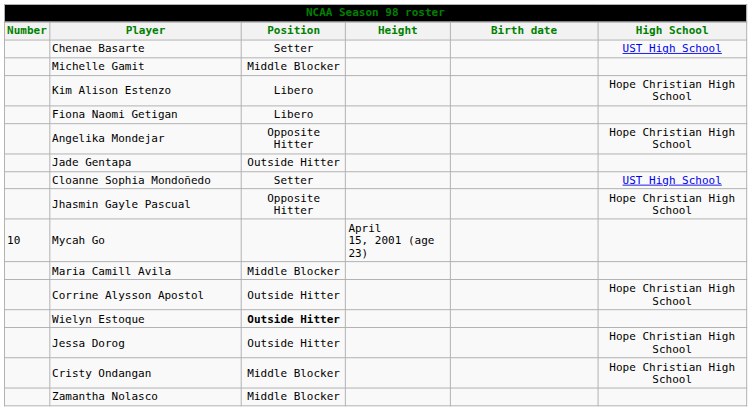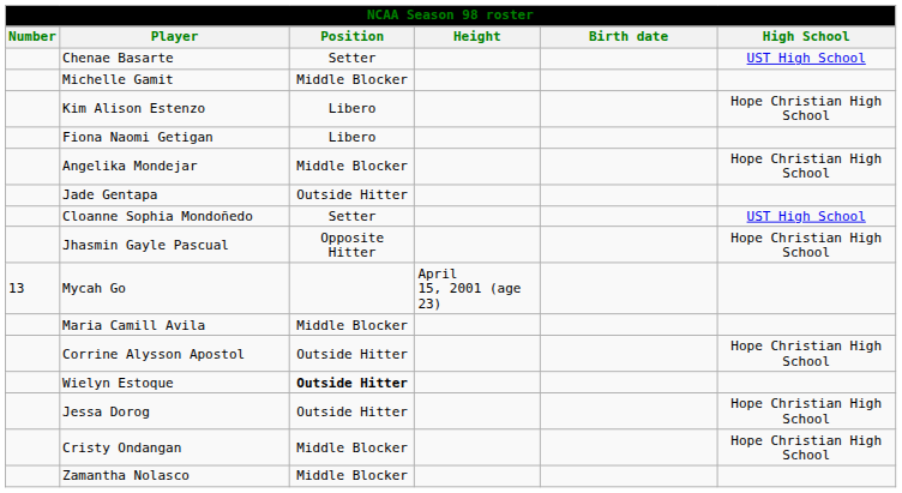 <table class="wikitable sortable" style="font-size:95%; text-align:left;">
 <tr>
 <th colspan="7" style= "background: black; color: green; text-align: center"><strong>NCAA Season 98 roster</strong></th>
 </tr>
 <tr style="background:#FFFFFF; color: green">
 <th style= "align=center; width:1em;">Number</th>
 <th style= "align=center;width:17em;">Player</th>
 <th style= "align=center; width:9em;">Position</th>
 <th style= "align=center; width:9em;">Height</th>
 <th style= "align=center; width:13em;">Birth date</th>
 <th style= "align=center; width:13em;">High School</th>
 </tr>
 <tr align=center>
 <td></td>
 <td align=left>Chenae Basarte</td>
 <td>Setter</td>
 <td></td>
 <td></td>
 <td><a href='#'>UST High School</a></td>
 </tr>
 <tr align=center>
 <td></td>
 <td align=left>Michelle Gamit</td>
 <td>Middle Blocker</td>
 <td></td>
 <td></td>
 <td></td>
 </tr>
 <tr align=center>
 <td></td>
 <td align=left>Kim Alison Estenzo</td>
 <td>Libero</td>
 <td></td>
 <td></td>
 <td>Hope Christian High School</td>
 </tr>
 <tr align=center>
 <td></td>
 <td align=left>Fiona Naomi Getigan</td>
 <td>Libero</td>
 <td></td>
 <td></td>
 <td></td>
 </tr>
 <tr align=center>
 <td></td>
 <td align=left>Angelika Mondejar</td>
-<td>Opposite Hitter</td>
+<td>Middle Blocker</td>
 <td></td>
 <td></td>
 <td>Hope Christian High School</td>
 </tr>
 <tr align=center>
 <td></td>
 <td align=left>Jade Gentapa</td>
 <td>Outside Hitter</td>
 <td></td>
 <td></td>
 <td></td>
 </tr>
 <tr align=center>
 <td></td>
 <td align=left>Cloanne Sophia Mondoñedo</td>
 <td>Setter</td>
 <td></td>
 <td></td>
 <td><a href='#'>UST High School</a></td>
 </tr>
 <tr align=center>
 <td></td>
 <td align=left>Jhasmin Gayle Pascual</td>
 <td>Opposite Hitter</td>
 <td></td>
 <td></td>
 <td>Hope Christian High School</td>
 </tr>
 <tr>
-<td>10</td>
+<td>13</td>
 <td>Mycah Go</td>
 <td></td>
 <td>April<br>15, 2001 (age 23)</td>
 <td></td>
 <td></td>
 </tr>
 <tr align=center>
 <td></td>
 <td align=left>Maria Camill Avila</td>
 <td>Middle Blocker</td>
 <td></td>
 <td></td>
 <td></td>
 </tr>
 <tr align=center>
 <td></td>
 <td align=left>Corrine Alysson Apostol</td>
 <td>Outside Hitter</td>
 <td></td>
 <td></td>
 <td>Hope Christian High School</td>
 </tr>
 <tr align=center>
 <td></td>
 <td align=left>Wielyn Estoque</td>
 <td><strong>Outside Hitter</strong></td>
 <td></td>
 <td></td>
 <td></td>
 </tr>
 <tr align=center>
 <td></td>
 <td align=left>Jessa Dorog</td>
 <td>Outside Hitter</td>
 <td></td>
 <td></td>
 <td>Hope Christian High School</td>
 </tr>
 <tr align=center>
 <td></td>
 <td align=left>Cristy Ondangan</td>
 <td>Middle Blocker</td>
 <td></td>
 <td></td>
 <td>Hope Christian High School</td>
 </tr>
 <tr align=center>
 <td></td>
 <td align=left>Zamantha Nolasco</td>
 <td>Middle Blocker</td>
 <td></td>
 <td></td>
 <td></td>
 </tr>
 </table>
